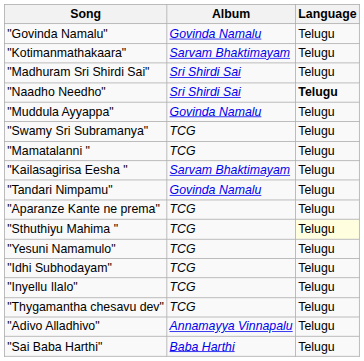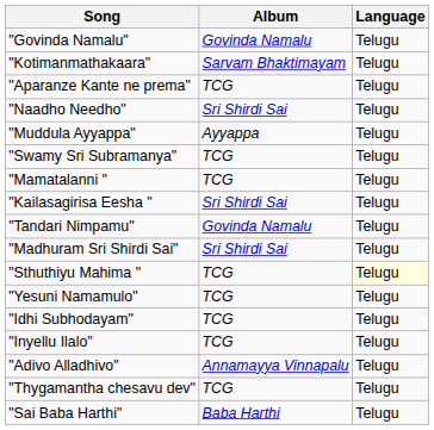 <table class="wikitable">
 <tr>
 <th>Song</th>
 <th>Album</th>
 <th>Language</th>
 </tr>
 <tr>
 <td>"Govinda Namalu"</td>
 <td><em><a href='#'>Govinda Namalu</a></em></td>
 <td>Telugu</td>
 </tr>
 <tr>
 <td>"Kotimanmathakaara"</td>
 <td><em><a href='#'>Sarvam Bhaktimayam</a></em></td>
 <td>Telugu</td>
 </tr>
 <tr>
-<td>"Madhuram Sri Shirdi Sai"</td>
-<td><em><a href='#'>Sri Shirdi Sai</a></em></td>
+<td>"Aparanze Kante ne prema"</td>
+<td><em>TCG</em></td>
 <td>Telugu</td>
 </tr>
 <tr>
 <td>"Naadho Needho"</td>
 <td><em><a href='#'>Sri Shirdi Sai</a></em></td>
-<td><strong>Telugu</strong></td>
+<td>Telugu</td>
 </tr>
 <tr>
 <td>"Muddula Ayyappa"</td>
-<td><em><a href='#'>Govinda Namalu</a></em></td>
+<td><em>Ayyappa</em></td>
 <td>Telugu</td>
 </tr>
 <tr>
 <td>"Swamy Sri Subramanya"</td>
 <td><em>TCG</em></td>
 <td>Telugu</td>
 </tr>
 <tr>
 <td>"Mamatalanni "</td>
 <td><em>TCG</em></td>
 <td>Telugu</td>
 </tr>
 <tr>
 <td>"Kailasagirisa Eesha  "</td>
-<td><em><a href='#'>Sarvam Bhaktimayam</a></em></td>
+<td><em><a href='#'>Sri Shirdi Sai</a></em></td>
 <td>Telugu</td>
 </tr>
 <tr>
 <td>"Tandari Nimpamu"</td>
 <td><em><a href='#'>Govinda Namalu</a></em></td>
 <td>Telugu</td>
 </tr>
 <tr>
-<td>"Aparanze Kante ne prema"</td>
-<td><em>TCG</em></td>
+<td>"Madhuram Sri Shirdi Sai"</td>
+<td><em><a href='#'>Sri Shirdi Sai</a></em></td>
 <td>Telugu</td>
 </tr>
 <tr>
 <td>"Sthuthiyu Mahima "</td>
 <td><em>TCG</em></td>
 <td style="background: lightyellow;">Telugu</td>
 </tr>
 <tr>
 <td>"Yesuni Namamulo"</td>
 <td><em>TCG</em></td>
 <td>Telugu</td>
 </tr>
 <tr>
 <td>"Idhi Subhodayam"</td>
 <td><em>TCG</em></td>
 <td>Telugu</td>
 </tr>
 <tr>
 <td>"Inyellu Ilalo"</td>
 <td><em>TCG</em></td>
 <td>Telugu</td>
 </tr>
 <tr>
-<td>"Thygamantha chesavu dev"</td>
-<td><em>TCG</em></td>
+<td>"Adivo Alladhivo"</td>
+<td><em><a href='#'>Annamayya Vinnapalu</a></em></td>
 <td>Telugu</td>
 </tr>
 <tr>
-<td>"Adivo Alladhivo"</td>
-<td><em><a href='#'>Annamayya Vinnapalu</a></em></td>
+<td>"Thygamantha chesavu dev"</td>
+<td><em>TCG</em></td>
 <td>Telugu</td>
 </tr>
 <tr>
 <td>"Sai Baba Harthi"</td>
 <td><em><a href='#'>Baba Harthi</a></em></td>
 <td>Telugu</td>
 </tr>
 </table>
